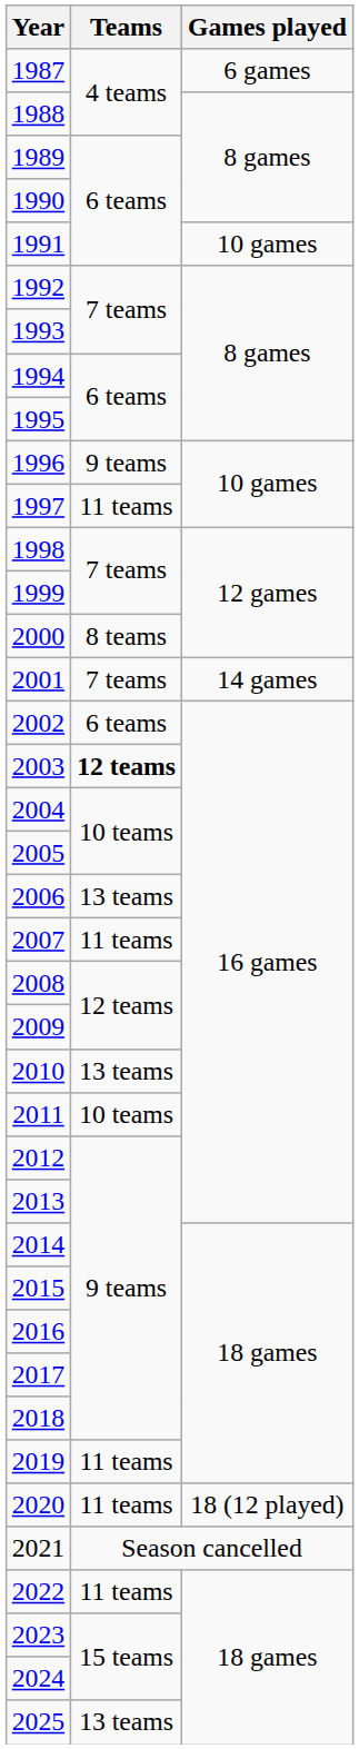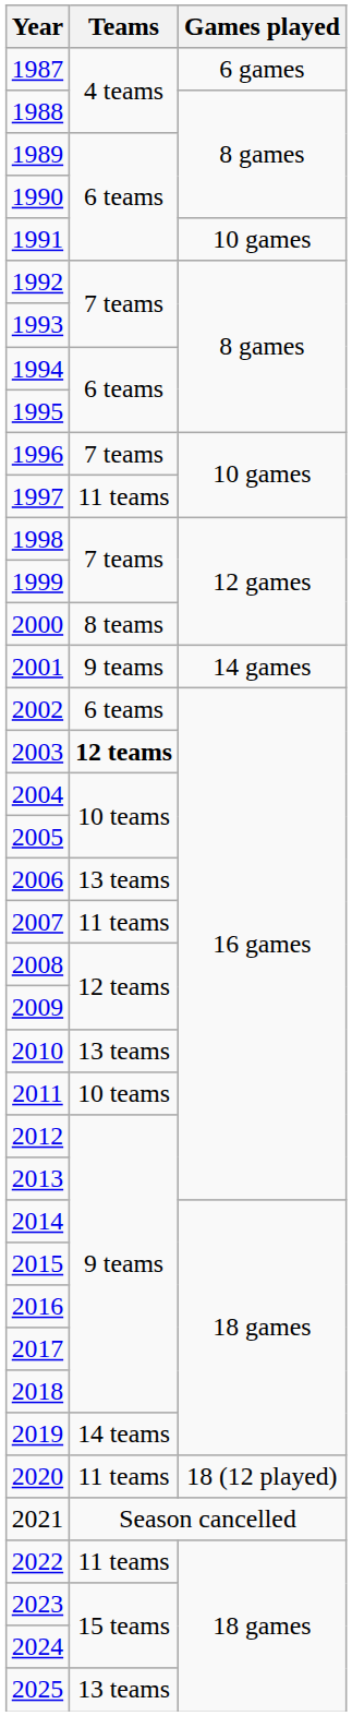 <table class="wikitable"  style="float:right; margin:0 1em 1em; font-size:95%; text-align:center;">
 <tr>
 <th>Year</th>
 <th>Teams</th>
 <th>Games played</th>
 </tr>
 <tr>
 <td><a href='#'>1987</a></td>
 <td rowspan=2>4 teams</td>
 <td>6 games</td>
 </tr>
 <tr>
 <td><a href='#'>1988</a></td>
 <td rowspan=3>8 games</td>
 </tr>
 <tr>
 <td><a href='#'>1989</a></td>
 <td rowspan=3>6 teams</td>
 </tr>
 <tr>
 <td><a href='#'>1990</a></td>
 </tr>
 <tr>
 <td><a href='#'>1991</a></td>
 <td>10 games</td>
 </tr>
 <tr>
 <td><a href='#'>1992</a></td>
 <td rowspan=2>7 teams</td>
 <td rowspan=4>8 games</td>
 </tr>
 <tr>
 <td><a href='#'>1993</a></td>
 </tr>
 <tr>
 <td><a href='#'>1994</a></td>
 <td rowspan=2>6 teams</td>
 </tr>
 <tr>
 <td><a href='#'>1995</a></td>
 </tr>
 <tr>
 <td><a href='#'>1996</a></td>
-<td>9 teams</td>
+<td>7 teams</td>
 <td rowspan=2>10 games</td>
 </tr>
 <tr>
 <td><a href='#'>1997</a></td>
 <td>11 teams</td>
 </tr>
 <tr>
 <td><a href='#'>1998</a></td>
 <td rowspan=2>7 teams</td>
 <td rowspan=3>12 games</td>
 </tr>
 <tr>
 <td><a href='#'>1999</a></td>
 </tr>
 <tr>
 <td><a href='#'>2000</a></td>
 <td>8 teams</td>
 </tr>
 <tr>
 <td><a href='#'>2001</a></td>
-<td>7 teams</td>
+<td>9 teams</td>
 <td>14 games</td>
 </tr>
 <tr>
 <td><a href='#'>2002</a></td>
 <td>6 teams</td>
 <td rowspan=12>16 games</td>
 </tr>
 <tr>
 <td><a href='#'>2003</a></td>
 <td><strong>12 teams</strong></td>
 </tr>
 <tr>
 <td><a href='#'>2004</a></td>
 <td rowspan=2>10 teams</td>
 </tr>
 <tr>
 <td><a href='#'>2005</a></td>
 </tr>
 <tr>
 <td><a href='#'>2006</a></td>
 <td>13 teams</td>
 </tr>
 <tr>
 <td><a href='#'>2007</a></td>
 <td>11 teams</td>
 </tr>
 <tr>
 <td><a href='#'>2008</a></td>
 <td rowspan="2">12 teams</td>
 </tr>
 <tr>
 <td><a href='#'>2009</a></td>
 </tr>
 <tr>
 <td><a href='#'>2010</a></td>
 <td>13 teams</td>
 </tr>
 <tr>
 <td><a href='#'>2011</a></td>
 <td>10 teams</td>
 </tr>
 <tr>
 <td><a href='#'>2012</a></td>
 <td rowspan="7">9 teams</td>
 </tr>
 <tr>
 <td><a href='#'>2013</a></td>
 </tr>
 <tr>
 <td><a href='#'>2014</a></td>
 <td rowspan="6">18 games</td>
 </tr>
 <tr>
 <td><a href='#'>2015</a></td>
 </tr>
 <tr>
 <td><a href='#'>2016</a></td>
 </tr>
 <tr>
 <td><a href='#'>2017</a></td>
 </tr>
 <tr>
 <td><a href='#'>2018</a></td>
 </tr>
 <tr>
 <td><a href='#'>2019</a></td>
-<td>11 teams</td>
+<td>14 teams</td>
 </tr>
 <tr>
 <td><a href='#'>2020</a></td>
 <td>11 teams</td>
 <td>18 (12 played)</td>
 </tr>
 <tr>
 <td>2021</td>
 <td colspan=2>Season cancelled</td>
 </tr>
 <tr>
 <td><a href='#'>2022</a></td>
 <td>11 teams</td>
 <td rowspan=4>18 games</td>
 </tr>
 <tr>
 <td><a href='#'>2023</a></td>
 <td rowspan=2>15 teams</td>
 </tr>
 <tr>
 <td><a href='#'>2024</a></td>
 </tr>
 <tr>
 <td><a href='#'>2025</a></td>
 <td>13 teams</td>
 </tr>
 </table>
